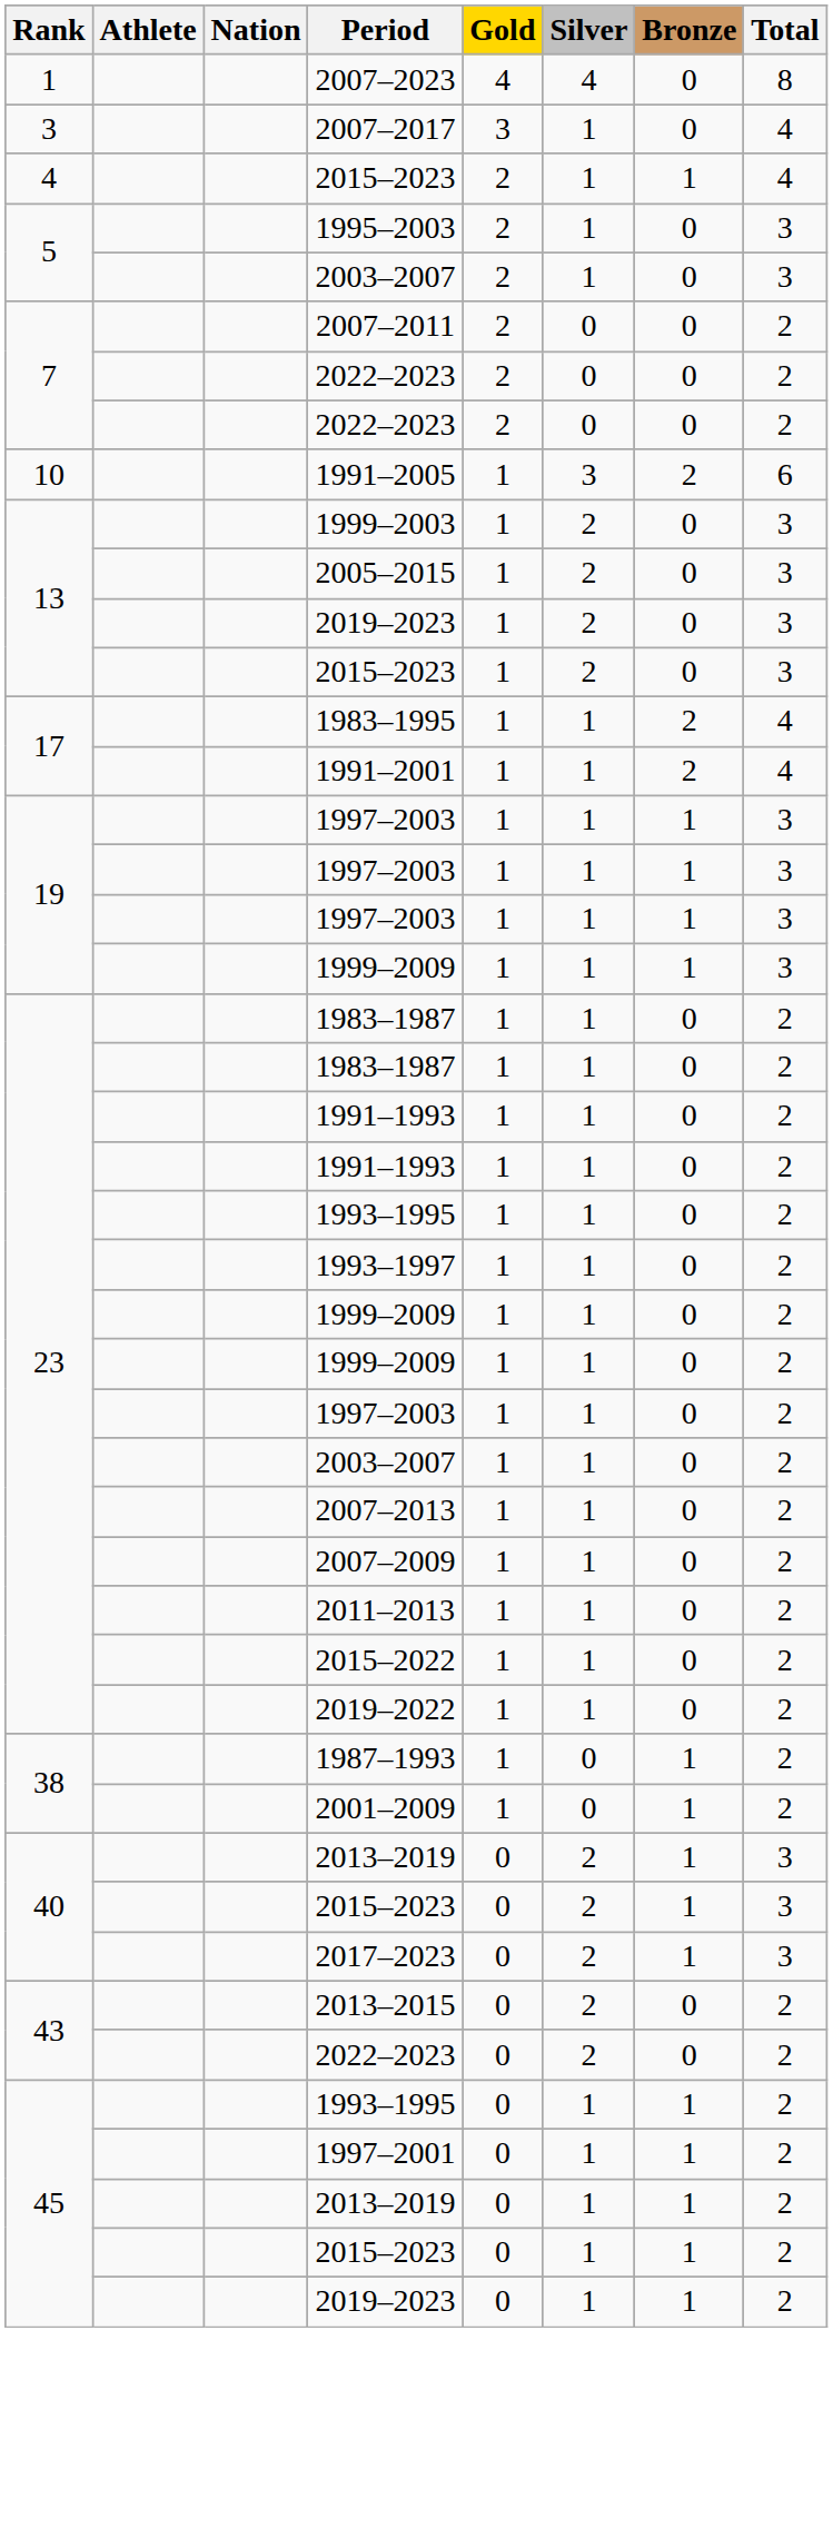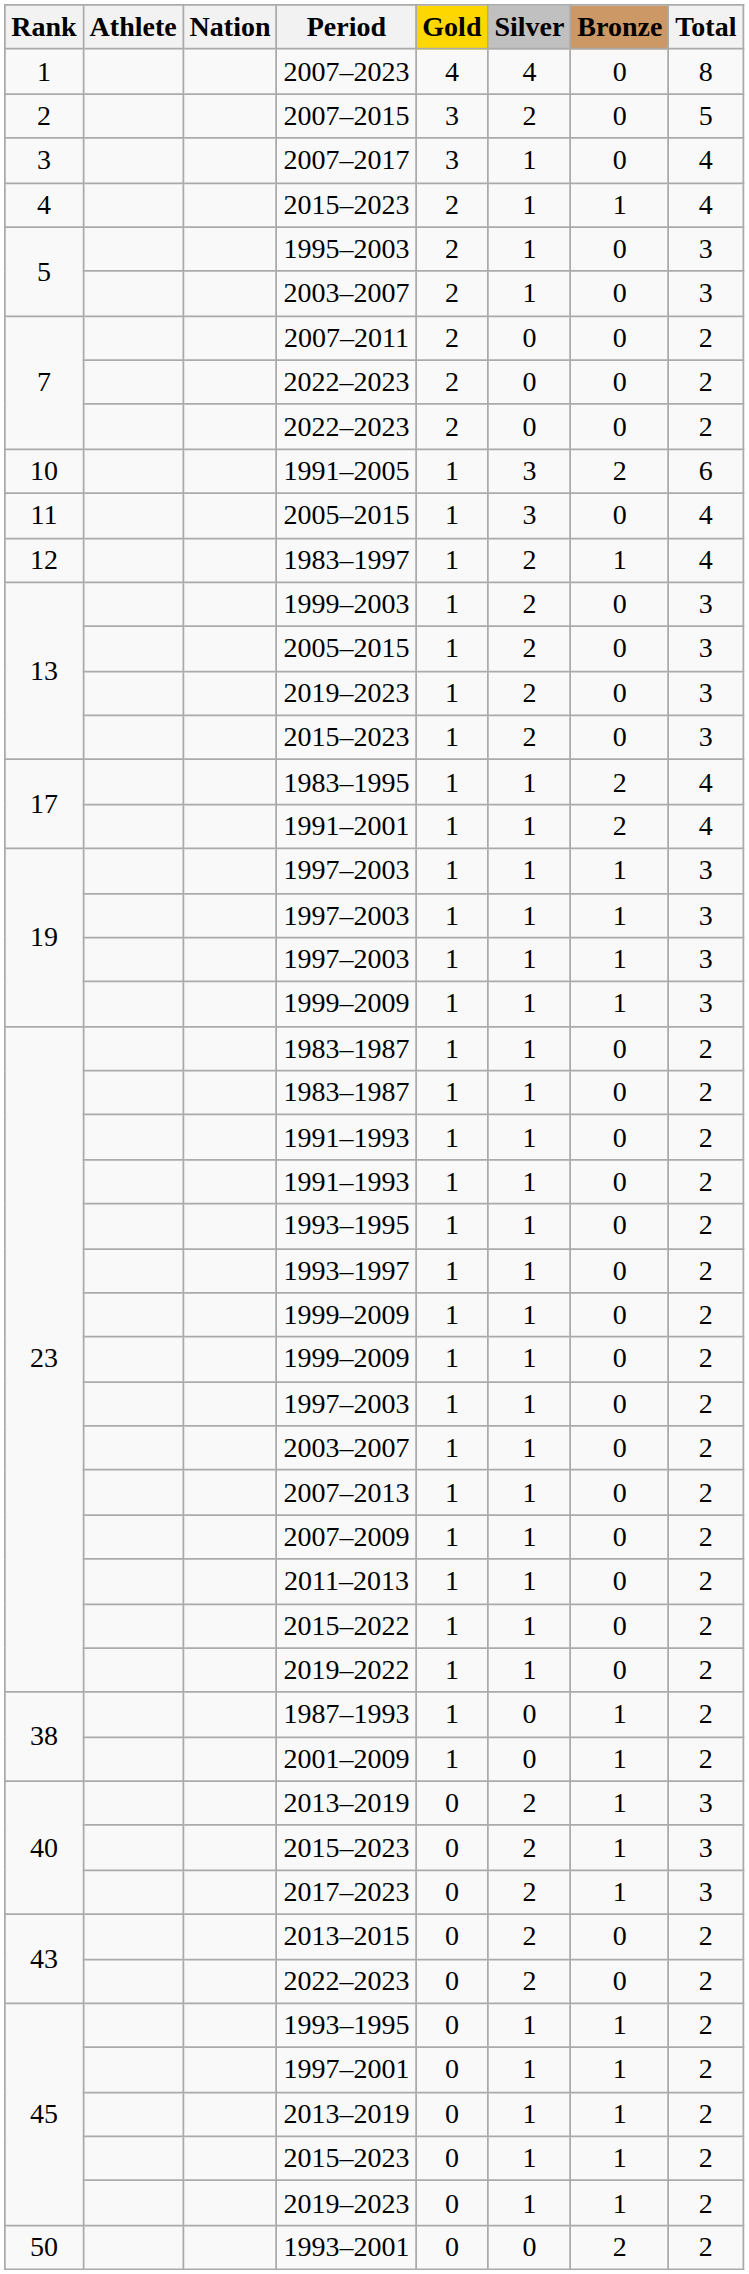 <table class="wikitable sortable" style="text-align:center">
 <tr>
 <th class="unsortable">Rank</th>
 <th>Athlete</th>
 <th>Nation</th>
 <th>Period</th>
 <th style="background-color:gold">Gold</th>
 <th style="background-color:silver">Silver</th>
 <th style="background-color:#cc9966">Bronze</th>
 <th>Total</th>
 </tr>
 <tr>
 <td>1</td>
 <td align=left></td>
 <td align=left></td>
 <td>2007–2023</td>
 <td>4</td>
 <td>4</td>
 <td>0</td>
 <td>8</td>
+</tr>
+<tr>
+<td>2</td>
+<td align=left></td>
+<td align=left></td>
+<td>2007–2015</td>
+<td>3</td>
+<td>2</td>
+<td>0</td>
+<td>5</td>
 </tr>
 <tr>
 <td>3</td>
 <td align=left></td>
 <td align=left></td>
 <td>2007–2017</td>
 <td>3</td>
 <td>1</td>
 <td>0</td>
 <td>4</td>
 </tr>
 <tr>
 <td>4</td>
 <td align=left></td>
 <td align=left></td>
 <td>2015–2023</td>
 <td>2</td>
 <td>1</td>
 <td>1</td>
 <td>4</td>
 </tr>
 <tr>
 <td rowspan="2">5</td>
 <td align="left"></td>
 <td align=left></td>
 <td>1995–2003</td>
 <td>2</td>
 <td>1</td>
 <td>0</td>
 <td>3</td>
 </tr>
 <tr>
 <td align="left"></td>
 <td align=left></td>
 <td>2003–2007</td>
 <td>2</td>
 <td>1</td>
 <td>0</td>
 <td>3</td>
 </tr>
 <tr>
 <td rowspan="3">7</td>
 <td align="left"></td>
 <td align=left></td>
 <td>2007–2011</td>
 <td>2</td>
 <td>0</td>
 <td>0</td>
 <td>2</td>
 </tr>
 <tr>
 <td align="left"></td>
 <td align=left></td>
 <td>2022–2023</td>
 <td>2</td>
 <td>0</td>
 <td>0</td>
 <td>2</td>
 </tr>
 <tr>
 <td align="left"></td>
 <td align=left></td>
 <td>2022–2023</td>
 <td>2</td>
 <td>0</td>
 <td>0</td>
 <td>2</td>
 </tr>
 <tr>
 <td>10</td>
 <td align=left></td>
 <td align=left></td>
 <td>1991–2005</td>
 <td>1</td>
 <td>3</td>
 <td>2</td>
 <td>6</td>
+</tr>
+<tr>
+<td>11</td>
+<td align=left></td>
+<td align=left></td>
+<td>2005–2015</td>
+<td>1</td>
+<td>3</td>
+<td>0</td>
+<td>4</td>
+</tr>
+<tr>
+<td>12</td>
+<td align=left></td>
+<td align=left></td>
+<td>1983–1997</td>
+<td>1</td>
+<td>2</td>
+<td>1</td>
+<td>4</td>
 </tr>
 <tr>
 <td rowspan="4">13</td>
 <td align="left"></td>
 <td align=left></td>
 <td>1999–2003</td>
 <td>1</td>
 <td>2</td>
 <td>0</td>
 <td>3</td>
 </tr>
 <tr>
 <td align="left"></td>
 <td align=left></td>
 <td>2005–2015</td>
 <td>1</td>
 <td>2</td>
 <td>0</td>
 <td>3</td>
 </tr>
 <tr>
 <td align="left"></td>
 <td align=left></td>
 <td>2019–2023</td>
 <td>1</td>
 <td>2</td>
 <td>0</td>
 <td>3</td>
 </tr>
 <tr>
 <td align="left"></td>
 <td align=left></td>
 <td>2015–2023</td>
 <td>1</td>
 <td>2</td>
 <td>0</td>
 <td>3</td>
 </tr>
 <tr>
 <td rowspan="2">17</td>
 <td align="left"></td>
 <td align=left></td>
 <td>1983–1995</td>
 <td>1</td>
 <td>1</td>
 <td>2</td>
 <td>4</td>
 </tr>
 <tr>
 <td align="left"></td>
 <td align=left></td>
 <td>1991–2001</td>
 <td>1</td>
 <td>1</td>
 <td>2</td>
 <td>4</td>
 </tr>
 <tr>
 <td rowspan="4">19</td>
 <td align="left"></td>
 <td align=left></td>
 <td>1997–2003</td>
 <td>1</td>
 <td>1</td>
 <td>1</td>
 <td>3</td>
 </tr>
 <tr>
 <td align="left"></td>
 <td align=left></td>
 <td>1997–2003</td>
 <td>1</td>
 <td>1</td>
 <td>1</td>
 <td>3</td>
 </tr>
 <tr>
 <td align="left"></td>
 <td align=left></td>
 <td>1997–2003</td>
 <td>1</td>
 <td>1</td>
 <td>1</td>
 <td>3</td>
 </tr>
 <tr>
 <td align="left"></td>
 <td align=left></td>
 <td>1999–2009</td>
 <td>1</td>
 <td>1</td>
 <td>1</td>
 <td>3</td>
 </tr>
 <tr>
 <td rowspan="15">23</td>
 <td align="left"></td>
 <td align=left></td>
 <td>1983–1987</td>
 <td>1</td>
 <td>1</td>
 <td>0</td>
 <td>2</td>
 </tr>
 <tr>
 <td align="left"></td>
 <td align=left></td>
 <td>1983–1987</td>
 <td>1</td>
 <td>1</td>
 <td>0</td>
 <td>2</td>
 </tr>
 <tr>
 <td align="left"></td>
 <td align=left><br></td>
 <td>1991–1993</td>
 <td>1</td>
 <td>1</td>
 <td>0</td>
 <td>2</td>
 </tr>
 <tr>
 <td align="left"></td>
 <td align=left><br></td>
 <td>1991–1993</td>
 <td>1</td>
 <td>1</td>
 <td>0</td>
 <td>2</td>
 </tr>
 <tr>
 <td align="left"></td>
 <td align=left></td>
 <td>1993–1995</td>
 <td>1</td>
 <td>1</td>
 <td>0</td>
 <td>2</td>
 </tr>
 <tr>
 <td align="left"></td>
 <td align=left></td>
 <td>1993–1997</td>
 <td>1</td>
 <td>1</td>
 <td>0</td>
 <td>2</td>
 </tr>
 <tr>
 <td align="left"></td>
 <td align=left></td>
 <td>1999–2009</td>
 <td>1</td>
 <td>1</td>
 <td>0</td>
 <td>2</td>
 </tr>
 <tr>
 <td align="left"></td>
 <td align=left></td>
 <td>1999–2009</td>
 <td>1</td>
 <td>1</td>
 <td>0</td>
 <td>2</td>
 </tr>
 <tr>
 <td align="left"></td>
 <td align=left></td>
 <td>1997–2003</td>
 <td>1</td>
 <td>1</td>
 <td>0</td>
 <td>2</td>
 </tr>
 <tr>
 <td align="left"></td>
 <td align=left></td>
 <td>2003–2007</td>
 <td>1</td>
 <td>1</td>
 <td>0</td>
 <td>2</td>
 </tr>
 <tr>
 <td align="left"></td>
 <td align=left></td>
 <td>2007–2013</td>
 <td>1</td>
 <td>1</td>
 <td>0</td>
 <td>2</td>
 </tr>
 <tr>
 <td align="left"></td>
 <td align=left></td>
 <td>2007–2009</td>
 <td>1</td>
 <td>1</td>
 <td>0</td>
 <td>2</td>
 </tr>
 <tr>
 <td align="left"></td>
 <td align=left></td>
 <td>2011–2013</td>
 <td>1</td>
 <td>1</td>
 <td>0</td>
 <td>2</td>
 </tr>
 <tr>
 <td align="left"></td>
 <td align=left></td>
 <td>2015–2022</td>
 <td>1</td>
 <td>1</td>
 <td>0</td>
 <td>2</td>
 </tr>
 <tr>
 <td align="left"></td>
 <td align=left></td>
 <td>2019–2022</td>
 <td>1</td>
 <td>1</td>
 <td>0</td>
 <td>2</td>
 </tr>
 <tr>
 <td rowspan="2">38</td>
 <td align="left"></td>
 <td align=left><br></td>
 <td>1987–1993</td>
 <td>1</td>
 <td>0</td>
 <td>1</td>
 <td>2</td>
 </tr>
 <tr>
 <td align="left"></td>
 <td align=left></td>
 <td>2001–2009</td>
 <td>1</td>
 <td>0</td>
 <td>1</td>
 <td>2</td>
 </tr>
 <tr>
 <td rowspan="3">40</td>
 <td align="left"></td>
 <td align=left></td>
 <td>2013–2019</td>
 <td>0</td>
 <td>2</td>
 <td>1</td>
 <td>3</td>
 </tr>
 <tr>
 <td align="left"></td>
 <td align=left></td>
 <td>2015–2023</td>
 <td>0</td>
 <td>2</td>
 <td>1</td>
 <td>3</td>
 </tr>
 <tr>
 <td align="left"></td>
 <td align=left></td>
 <td>2017–2023</td>
 <td>0</td>
 <td>2</td>
 <td>1</td>
 <td>3</td>
 </tr>
 <tr>
 <td rowspan="2">43</td>
 <td align="left"></td>
 <td align=left></td>
 <td>2013–2015</td>
 <td>0</td>
 <td>2</td>
 <td>0</td>
 <td>2</td>
 </tr>
 <tr>
 <td align="left"></td>
 <td align=left></td>
 <td>2022–2023</td>
 <td>0</td>
 <td>2</td>
 <td>0</td>
 <td>2</td>
 </tr>
 <tr>
 <td rowspan="5">45</td>
 <td align="left"></td>
 <td align=left></td>
 <td>1993–1995</td>
 <td>0</td>
 <td>1</td>
 <td>1</td>
 <td>2</td>
 </tr>
 <tr>
 <td align="left"></td>
 <td align=left></td>
 <td>1997–2001</td>
 <td>0</td>
 <td>1</td>
 <td>1</td>
 <td>2</td>
 </tr>
 <tr>
 <td align="left"></td>
 <td align=left></td>
 <td>2013–2019</td>
 <td>0</td>
 <td>1</td>
 <td>1</td>
 <td>2</td>
 </tr>
 <tr>
 <td align="left"></td>
 <td align=left></td>
 <td>2015–2023</td>
 <td>0</td>
 <td>1</td>
 <td>1</td>
 <td>2</td>
 </tr>
 <tr>
 <td align="left"></td>
 <td align=left></td>
 <td>2019–2023</td>
 <td>0</td>
 <td>1</td>
 <td>1</td>
 <td>2</td>
 </tr>
+<tr>
+<td>50</td>
+<td align=left></td>
+<td align=left></td>
+<td>1993–2001</td>
+<td>0</td>
+<td>0</td>
+<td>2</td>
+<td>2</td>
+</tr>
 </table>
